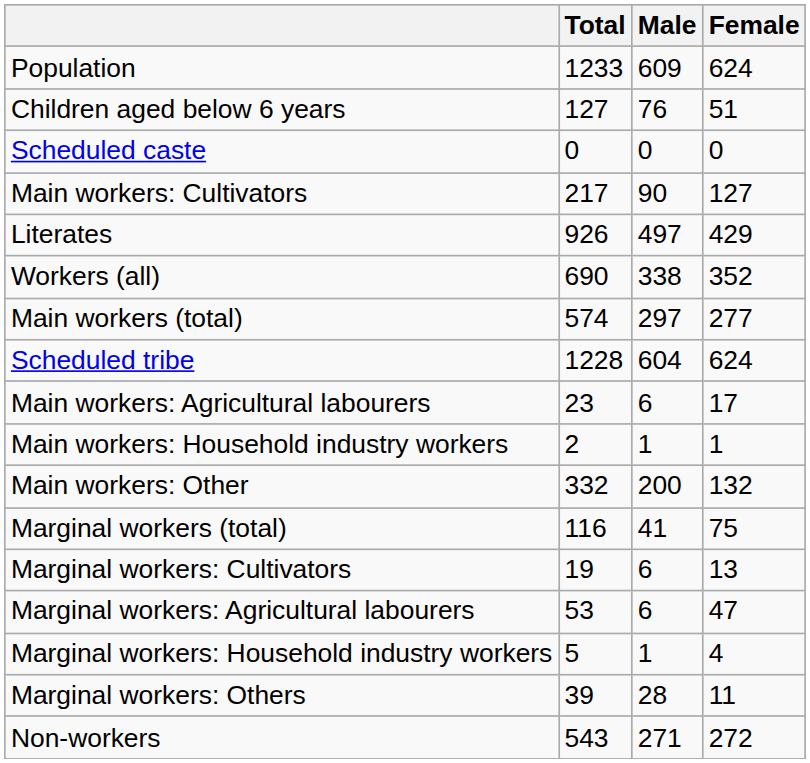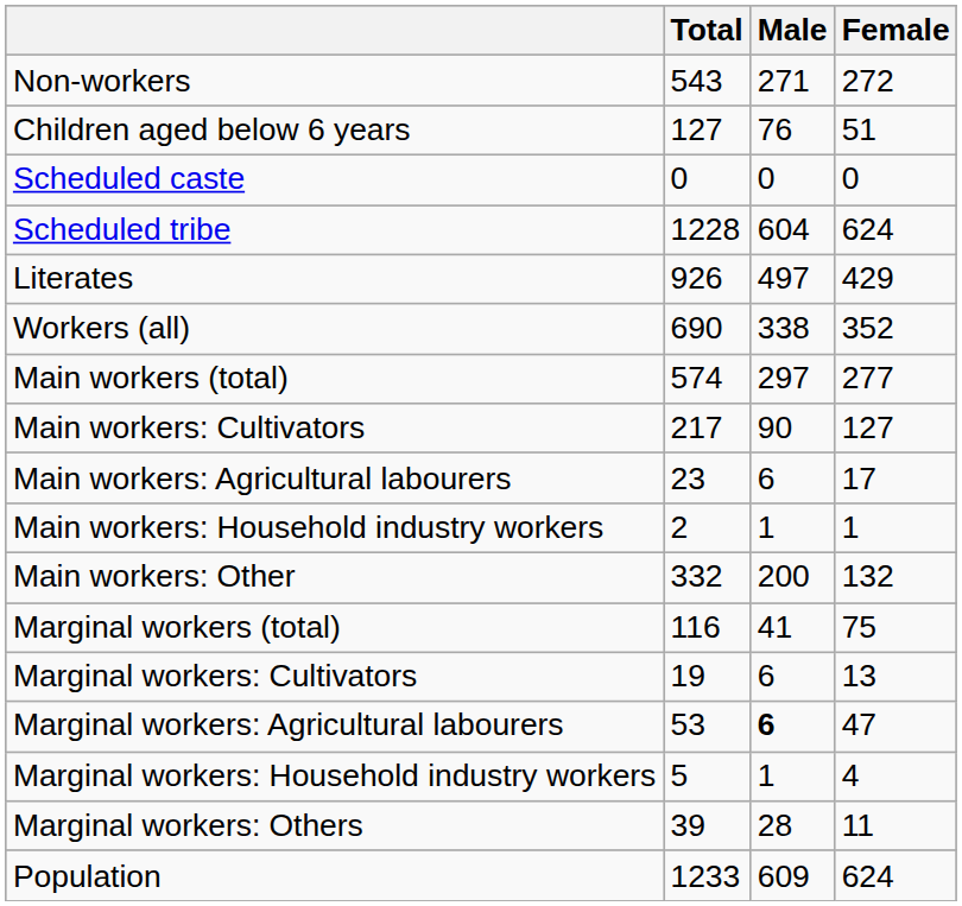 <table class="wikitable sortable">
 <tr>
 <th></th>
 <th>Total</th>
 <th>Male</th>
 <th>Female</th>
 </tr>
 <tr>
-<td>Population</td>
-<td>1233</td>
-<td>609</td>
-<td>624</td>
+<td>Non-workers</td>
+<td>543</td>
+<td>271</td>
+<td>272</td>
 </tr>
 <tr>
 <td>Children aged below 6 years</td>
 <td>127</td>
 <td>76</td>
 <td>51</td>
 </tr>
 <tr>
 <td><a href='#'>Scheduled caste</a></td>
 <td>0</td>
 <td>0</td>
 <td>0</td>
 </tr>
 <tr>
-<td>Main workers: Cultivators</td>
-<td>217</td>
-<td>90</td>
-<td>127</td>
+<td><a href='#'>Scheduled tribe</a></td>
+<td>1228</td>
+<td>604</td>
+<td>624</td>
 </tr>
 <tr>
 <td>Literates</td>
 <td>926</td>
 <td>497</td>
 <td>429</td>
 </tr>
 <tr>
 <td>Workers (all)</td>
 <td>690</td>
 <td>338</td>
 <td>352</td>
 </tr>
 <tr>
 <td>Main workers (total)</td>
 <td>574</td>
 <td>297</td>
 <td>277</td>
 </tr>
 <tr>
-<td><a href='#'>Scheduled tribe</a></td>
-<td>1228</td>
-<td>604</td>
-<td>624</td>
+<td>Main workers: Cultivators</td>
+<td>217</td>
+<td>90</td>
+<td>127</td>
 </tr>
 <tr>
 <td>Main workers: Agricultural labourers</td>
 <td>23</td>
 <td>6</td>
 <td>17</td>
 </tr>
 <tr>
 <td>Main workers: Household industry workers</td>
 <td>2</td>
 <td>1</td>
 <td>1</td>
 </tr>
 <tr>
 <td>Main workers: Other</td>
 <td>332</td>
 <td>200</td>
 <td>132</td>
 </tr>
 <tr>
 <td>Marginal workers (total)</td>
 <td>116</td>
 <td>41</td>
 <td>75</td>
 </tr>
 <tr>
 <td>Marginal workers: Cultivators</td>
 <td>19</td>
 <td>6</td>
 <td>13</td>
 </tr>
 <tr>
 <td>Marginal workers: Agricultural labourers</td>
 <td>53</td>
-<td>6</td>
+<td><strong>6</strong></td>
 <td>47</td>
 </tr>
 <tr>
 <td>Marginal workers: Household industry workers</td>
 <td>5</td>
 <td>1</td>
 <td>4</td>
 </tr>
 <tr>
 <td>Marginal workers: Others</td>
 <td>39</td>
 <td>28</td>
 <td>11</td>
 </tr>
 <tr>
-<td>Non-workers</td>
-<td>543</td>
-<td>271</td>
-<td>272</td>
+<td>Population</td>
+<td>1233</td>
+<td>609</td>
+<td>624</td>
 </tr>
 </table>
